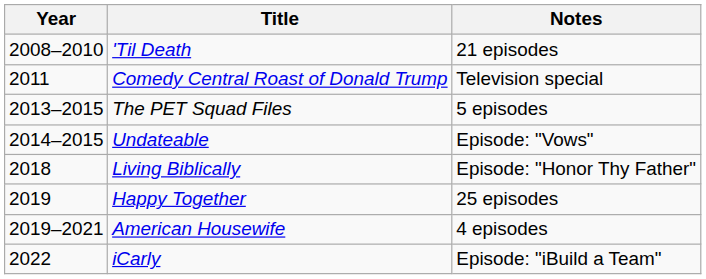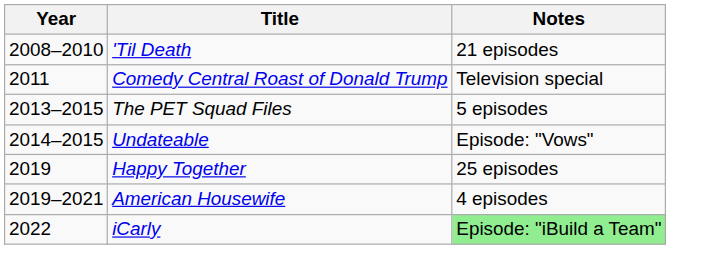 <table class="wikitable sortable">
 <tr>
 <th>Year</th>
 <th>Title</th>
 <th>Notes</th>
 </tr>
 <tr>
 <td>2008–2010</td>
 <td><em><a href='#'>'Til Death</a></em></td>
 <td>21 episodes</td>
 </tr>
 <tr>
 <td>2011</td>
 <td><em><a href='#'>Comedy Central Roast of Donald Trump</a></em></td>
 <td>Television special</td>
 </tr>
 <tr>
 <td>2013–2015</td>
 <td><em>The PET Squad Files</em></td>
 <td>5 episodes</td>
 </tr>
 <tr>
 <td>2014–2015</td>
 <td><em><a href='#'>Undateable</a></em></td>
 <td>Episode: "Vows"</td>
 </tr>
 <tr>
-<td>2018</td>
-<td><em><a href='#'>Living Biblically</a></em></td>
-<td>Episode: "Honor Thy Father"</td>
-</tr>
-<tr>
 <td>2019</td>
 <td><em><a href='#'>Happy Together</a></em></td>
 <td>25 episodes</td>
 </tr>
 <tr>
 <td>2019–2021</td>
 <td><em><a href='#'>American Housewife</a></em></td>
 <td>4 episodes</td>
 </tr>
 <tr>
 <td>2022</td>
 <td><em><a href='#'>iCarly</a></em></td>
-<td>Episode: "iBuild a Team"</td>
+<td style="background: lightgreen;">Episode: "iBuild a Team"</td>
 </tr>
 </table>
